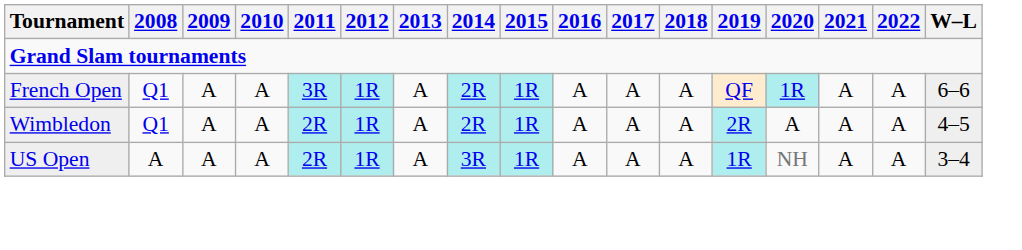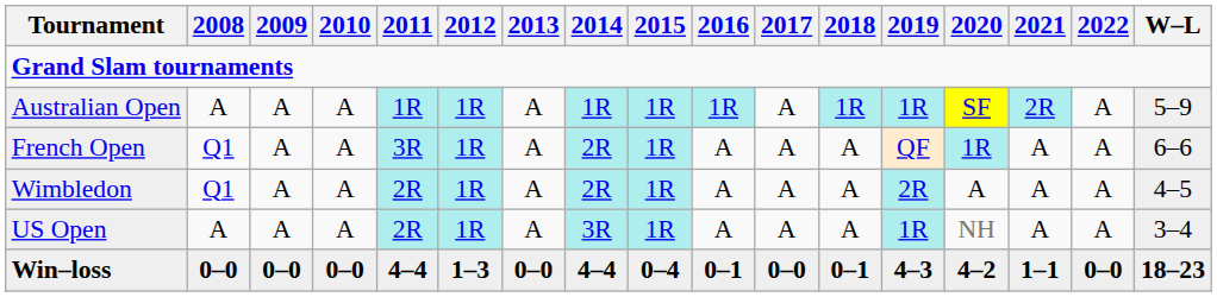 <table class=wikitable style=text-align:center>
 <tr>
 <th>Tournament</th>
 <th><a href='#'>2008</a></th>
 <th><a href='#'>2009</a></th>
 <th><a href='#'>2010</a></th>
 <th><a href='#'>2011</a></th>
 <th><a href='#'>2012</a></th>
 <th><a href='#'>2013</a></th>
 <th><a href='#'>2014</a></th>
 <th><a href='#'>2015</a></th>
 <th><a href='#'>2016</a></th>
 <th><a href='#'>2017</a></th>
 <th><a href='#'>2018</a></th>
 <th><a href='#'>2019</a></th>
 <th><a href='#'>2020</a></th>
 <th><a href='#'>2021</a></th>
 <th><a href='#'>2022</a></th>
 <th>W–L</th>
 </tr>
 <tr>
 <td colspan="17" align="left"><strong><a href='#'>Grand Slam tournaments</a></strong></td>
+</tr>
+<tr>
+<td bgcolor=efefef align=left><a href='#'>Australian Open</a></td>
+<td>A</td>
+<td>A</td>
+<td>A</td>
+<td bgcolor=afeeee><a href='#'>1R</a></td>
+<td bgcolor=afeeee><a href='#'>1R</a></td>
+<td>A</td>
+<td bgcolor=afeeee><a href='#'>1R</a></td>
+<td bgcolor=afeeee><a href='#'>1R</a></td>
+<td bgcolor=afeeee><a href='#'>1R</a></td>
+<td>A</td>
+<td bgcolor=afeeee><a href='#'>1R</a></td>
+<td bgcolor=afeeee><a href='#'>1R</a></td>
+<td bgcolor=yellow><a href='#'>SF</a></td>
+<td bgcolor=afeeee><a href='#'>2R</a></td>
+<td>A</td>
+<td bgcolor=efefef>5–9</td>
 </tr>
 <tr>
 <td bgcolor=efefef align=left><a href='#'>French Open</a></td>
 <td><a href='#'>Q1</a></td>
 <td>A</td>
 <td>A</td>
 <td bgcolor=afeeee><a href='#'>3R</a></td>
 <td bgcolor=afeeee><a href='#'>1R</a></td>
 <td>A</td>
 <td bgcolor=afeeee><a href='#'>2R</a></td>
 <td bgcolor=afeeee><a href='#'>1R</a></td>
 <td>A</td>
 <td>A</td>
 <td>A</td>
 <td bgcolor=ffebcd><a href='#'>QF</a></td>
 <td bgcolor=afeeee><a href='#'>1R</a></td>
 <td>A</td>
 <td>A</td>
 <td bgcolor=efefef>6–6</td>
 </tr>
 <tr>
 <td bgcolor=efefef align=left><a href='#'>Wimbledon</a></td>
 <td><a href='#'>Q1</a></td>
 <td>A</td>
 <td>A</td>
 <td bgcolor=afeeee><a href='#'>2R</a></td>
 <td bgcolor=afeeee><a href='#'>1R</a></td>
 <td>A</td>
 <td bgcolor=afeeee><a href='#'>2R</a></td>
 <td bgcolor=afeeee><a href='#'>1R</a></td>
 <td>A</td>
 <td>A</td>
 <td>A</td>
 <td bgcolor=afeeee><a href='#'>2R</a></td>
 <td>A</td>
 <td>A</td>
 <td>A</td>
 <td bgcolor=efefef>4–5</td>
 </tr>
 <tr>
 <td bgcolor=efefef align=left><a href='#'>US Open</a></td>
 <td>A</td>
 <td>A</td>
 <td>A</td>
 <td bgcolor=afeeee><a href='#'>2R</a></td>
 <td bgcolor=afeeee><a href='#'>1R</a></td>
 <td>A</td>
 <td bgcolor=afeeee><a href='#'>3R</a></td>
 <td bgcolor=afeeee><a href='#'>1R</a></td>
 <td>A</td>
 <td>A</td>
 <td>A</td>
 <td bgcolor=afeeee><a href='#'>1R</a></td>
 <td style=color:#767676>NH</td>
 <td>A</td>
 <td>A</td>
 <td bgcolor=efefef>3–4</td>
 </tr>
+<tr style=background:#efefef;font-weight:bold>
+<td style=text-align:left>Win–loss</td>
+<td>0–0</td>
+<td>0–0</td>
+<td>0–0</td>
+<td>4–4</td>
+<td>1–3</td>
+<td>0–0</td>
+<td>4–4</td>
+<td>0–4</td>
+<td>0–1</td>
+<td>0–0</td>
+<td>0–1</td>
+<td>4–3</td>
+<td>4–2</td>
+<td>1–1</td>
+<td>0–0</td>
+<td>18–23</td>
+</tr>
 </table>
